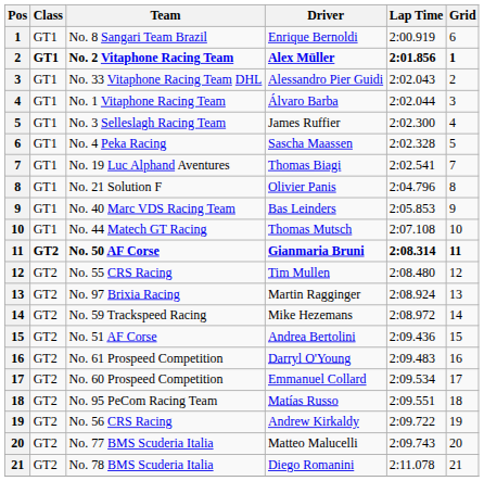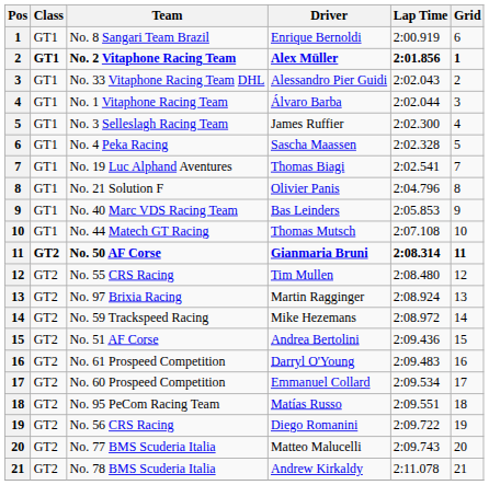 <table class="wikitable" style="font-size: 90%;">
 <tr>
 <th>Pos</th>
 <th>Class</th>
 <th>Team</th>
 <th>Driver</th>
 <th>Lap Time</th>
 <th>Grid</th>
 </tr>
 <tr>
 <th>1</th>
 <td>GT1</td>
 <td>No. 8 <a href='#'>Sangari Team Brazil</a></td>
 <td><a href='#'>Enrique Bernoldi</a></td>
 <td>2:00.919</td>
 <td>6</td>
 </tr>
 <tr style="font-weight:bold">
 <th>2</th>
 <td>GT1</td>
 <td>No. 2 <a href='#'>Vitaphone Racing Team</a></td>
 <td><a href='#'>Alex Müller</a></td>
 <td>2:01.856</td>
 <td>1</td>
 </tr>
 <tr>
 <th>3</th>
 <td>GT1</td>
 <td>No. 33 <a href='#'>Vitaphone Racing Team</a> <a href='#'>DHL</a></td>
 <td><a href='#'>Alessandro Pier Guidi</a></td>
 <td>2:02.043</td>
 <td>2</td>
 </tr>
 <tr>
 <th>4</th>
 <td>GT1</td>
 <td>No. 1 <a href='#'>Vitaphone Racing Team</a></td>
 <td><a href='#'>Álvaro Barba</a></td>
 <td>2:02.044</td>
 <td>3</td>
 </tr>
 <tr>
 <th>5</th>
 <td>GT1</td>
 <td>No. 3 <a href='#'>Selleslagh Racing Team</a></td>
 <td>James Ruffier</td>
 <td>2:02.300</td>
 <td>4</td>
 </tr>
 <tr>
 <th>6</th>
 <td>GT1</td>
 <td>No. 4 <a href='#'>Peka Racing</a></td>
 <td><a href='#'>Sascha Maassen</a></td>
 <td>2:02.328</td>
 <td>5</td>
 </tr>
 <tr>
 <th>7</th>
 <td>GT1</td>
 <td>No. 19 <a href='#'>Luc Alphand</a> Aventures</td>
 <td><a href='#'>Thomas Biagi</a></td>
 <td>2:02.541</td>
 <td>7</td>
 </tr>
 <tr>
 <th>8</th>
 <td>GT1</td>
 <td>No. 21 Solution F</td>
 <td><a href='#'>Olivier Panis</a></td>
 <td>2:04.796</td>
 <td>8</td>
 </tr>
 <tr>
 <th>9</th>
 <td>GT1</td>
 <td>No. 40 <a href='#'>Marc VDS Racing Team</a></td>
 <td><a href='#'>Bas Leinders</a></td>
 <td>2:05.853</td>
 <td>9</td>
 </tr>
 <tr>
 <th>10</th>
 <td>GT1</td>
 <td>No. 44 <a href='#'>Matech GT Racing</a></td>
 <td><a href='#'>Thomas Mutsch</a></td>
 <td>2:07.108</td>
 <td>10</td>
 </tr>
 <tr style="font-weight:bold">
 <th>11</th>
 <td>GT2</td>
 <td>No. 50 <a href='#'>AF Corse</a></td>
 <td><a href='#'>Gianmaria Bruni</a></td>
 <td>2:08.314</td>
 <td>11</td>
 </tr>
 <tr>
 <th>12</th>
 <td>GT2</td>
 <td>No. 55 <a href='#'>CRS Racing</a></td>
 <td><a href='#'>Tim Mullen</a></td>
 <td>2:08.480</td>
 <td>12</td>
 </tr>
 <tr>
 <th>13</th>
 <td>GT2</td>
 <td>No. 97 <a href='#'>Brixia Racing</a></td>
 <td>Martin Ragginger</td>
 <td>2:08.924</td>
 <td>13</td>
 </tr>
 <tr>
 <th>14</th>
 <td>GT2</td>
 <td>No. 59 Trackspeed Racing</td>
 <td>Mike Hezemans</td>
 <td>2:08.972</td>
 <td>14</td>
 </tr>
 <tr>
 <th>15</th>
 <td>GT2</td>
 <td>No. 51 <a href='#'>AF Corse</a></td>
 <td><a href='#'>Andrea Bertolini</a></td>
 <td>2:09.436</td>
 <td>15</td>
 </tr>
 <tr>
 <th>16</th>
 <td>GT2</td>
 <td>No. 61 Prospeed Competition</td>
 <td><a href='#'>Darryl O'Young</a></td>
 <td>2:09.483</td>
 <td>16</td>
 </tr>
 <tr>
 <th>17</th>
 <td>GT2</td>
 <td>No. 60 Prospeed Competition</td>
 <td><a href='#'>Emmanuel Collard</a></td>
 <td>2:09.534</td>
 <td>17</td>
 </tr>
 <tr>
 <th>18</th>
 <td>GT2</td>
 <td>No. 95 PeCom Racing Team</td>
 <td><a href='#'>Matías Russo</a></td>
 <td>2:09.551</td>
 <td>18</td>
 </tr>
 <tr>
 <th>19</th>
 <td>GT2</td>
 <td>No. 56 <a href='#'>CRS Racing</a></td>
-<td><a href='#'>Andrew Kirkaldy</a></td>
+<td><a href='#'>Diego Romanini</a></td>
 <td>2:09.722</td>
 <td>19</td>
 </tr>
 <tr>
 <th>20</th>
 <td>GT2</td>
 <td>No. 77 <a href='#'>BMS Scuderia Italia</a></td>
 <td>Matteo Malucelli</td>
 <td>2:09.743</td>
 <td>20</td>
 </tr>
 <tr>
 <th>21</th>
 <td>GT2</td>
 <td>No. 78 <a href='#'>BMS Scuderia Italia</a></td>
-<td><a href='#'>Diego Romanini</a></td>
+<td><a href='#'>Andrew Kirkaldy</a></td>
 <td>2:11.078</td>
 <td>21</td>
 </tr>
 <tr>
 </tr>
 </table>
